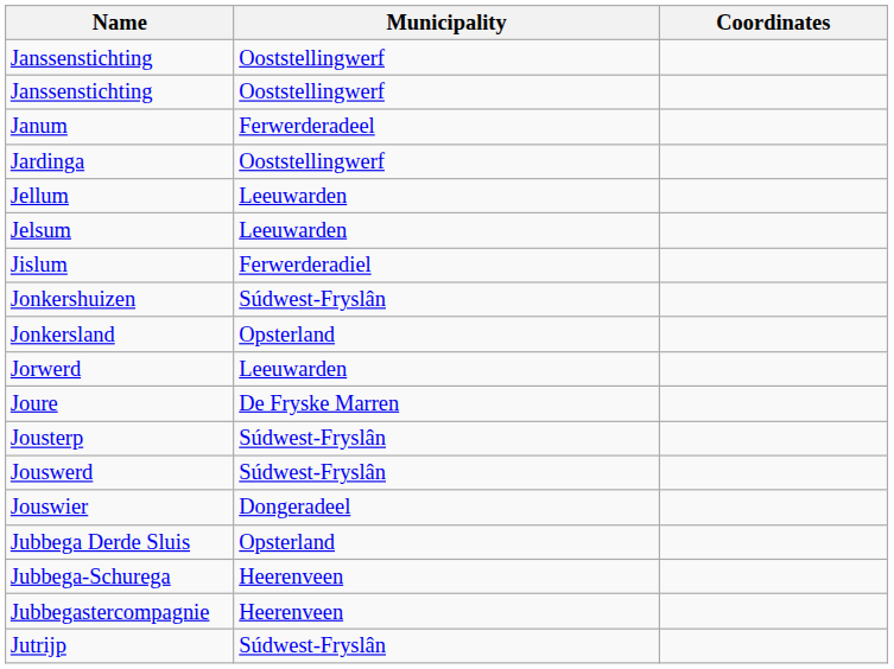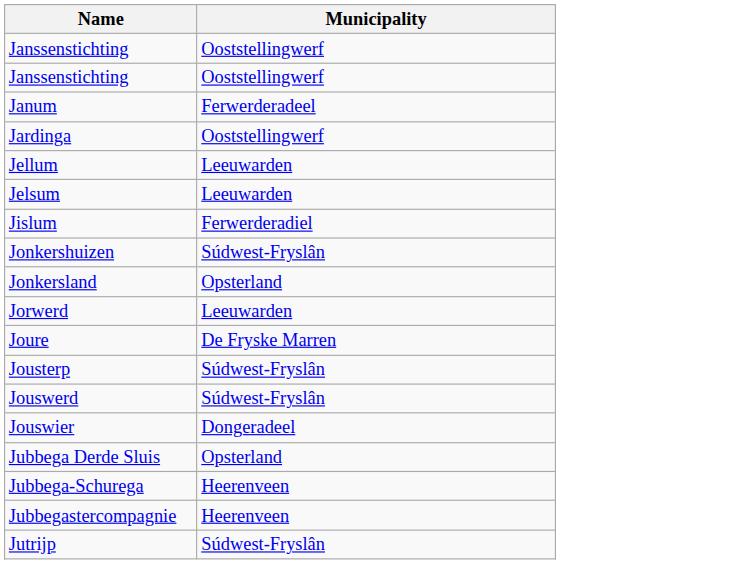 <table class="wikitable sortable">
 <tr>
 <th style="width:10em">Name</th>
 <th style="width:19em">Municipality</th>
-<th style="width:10em" style="text-align:center">Coordinates</th>
 </tr>
 <tr>
 <td><a href='#'>Janssenstichting</a></td>
 <td><a href='#'>Ooststellingwerf</a></td>
-<td></td>
 </tr>
 <tr>
 <td><a href='#'>Janssenstichting</a></td>
 <td><a href='#'>Ooststellingwerf</a></td>
-<td></td>
 </tr>
 <tr>
 <td><a href='#'>Janum</a> </td>
 <td><a href='#'>Ferwerderadeel</a></td>
-<td></td>
 </tr>
 <tr>
 <td><a href='#'>Jardinga</a></td>
 <td><a href='#'>Ooststellingwerf</a></td>
-<td></td>
 </tr>
 <tr>
 <td><a href='#'>Jellum</a></td>
 <td><a href='#'>Leeuwarden</a></td>
-<td></td>
 </tr>
 <tr>
 <td><a href='#'>Jelsum</a></td>
 <td><a href='#'>Leeuwarden</a></td>
-<td></td>
 </tr>
 <tr>
 <td><a href='#'>Jislum</a></td>
 <td><a href='#'>Ferwerderadiel</a></td>
-<td></td>
 </tr>
 <tr>
 <td><a href='#'>Jonkershuizen</a></td>
 <td><a href='#'>Súdwest-Fryslân</a></td>
-<td></td>
 </tr>
 <tr>
 <td><a href='#'>Jonkersland</a> </td>
 <td><a href='#'>Opsterland</a></td>
-<td></td>
 </tr>
 <tr>
 <td><a href='#'>Jorwerd</a> </td>
 <td><a href='#'>Leeuwarden</a></td>
-<td></td>
 </tr>
 <tr>
 <td><a href='#'>Joure</a></td>
 <td><a href='#'>De Fryske Marren</a></td>
-<td></td>
 </tr>
 <tr>
 <td><a href='#'>Jousterp</a></td>
 <td><a href='#'>Súdwest-Fryslân</a></td>
-<td></td>
 </tr>
 <tr>
 <td><a href='#'>Jouswerd</a></td>
 <td><a href='#'>Súdwest-Fryslân</a></td>
-<td></td>
 </tr>
 <tr>
 <td><a href='#'>Jouswier</a></td>
 <td><a href='#'>Dongeradeel</a></td>
-<td></td>
 </tr>
 <tr>
 <td><a href='#'>Jubbega Derde Sluis</a></td>
 <td><a href='#'>Opsterland</a></td>
-<td></td>
 </tr>
 <tr>
 <td><a href='#'>Jubbega-Schurega</a></td>
 <td><a href='#'>Heerenveen</a></td>
-<td></td>
 </tr>
 <tr>
 <td><a href='#'>Jubbegastercompagnie</a></td>
 <td><a href='#'>Heerenveen</a></td>
-<td></td>
 </tr>
 <tr>
 <td><a href='#'>Jutrijp</a></td>
 <td><a href='#'>Súdwest-Fryslân</a></td>
-<td></td>
 </tr>
 </table>
